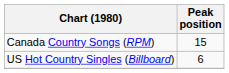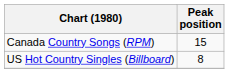 <table class="wikitable sortable">
 <tr>
 <th align="left">Chart (1980)</th>
 <th align="center">Peak<br>position</th>
 </tr>
 <tr>
 <td align="left">Canada <a href='#'>Country Songs</a> (<em><a href='#'>RPM</a></em>)</td>
 <td align="center">15</td>
 </tr>
 <tr>
 <td align="left">US <a href='#'>Hot Country Singles</a> (<em><a href='#'>Billboard</a></em>)</td>
-<td align="center">6</td>
+<td align="center">8</td>
 </tr>
 <tr>
 </tr>
 </table>
